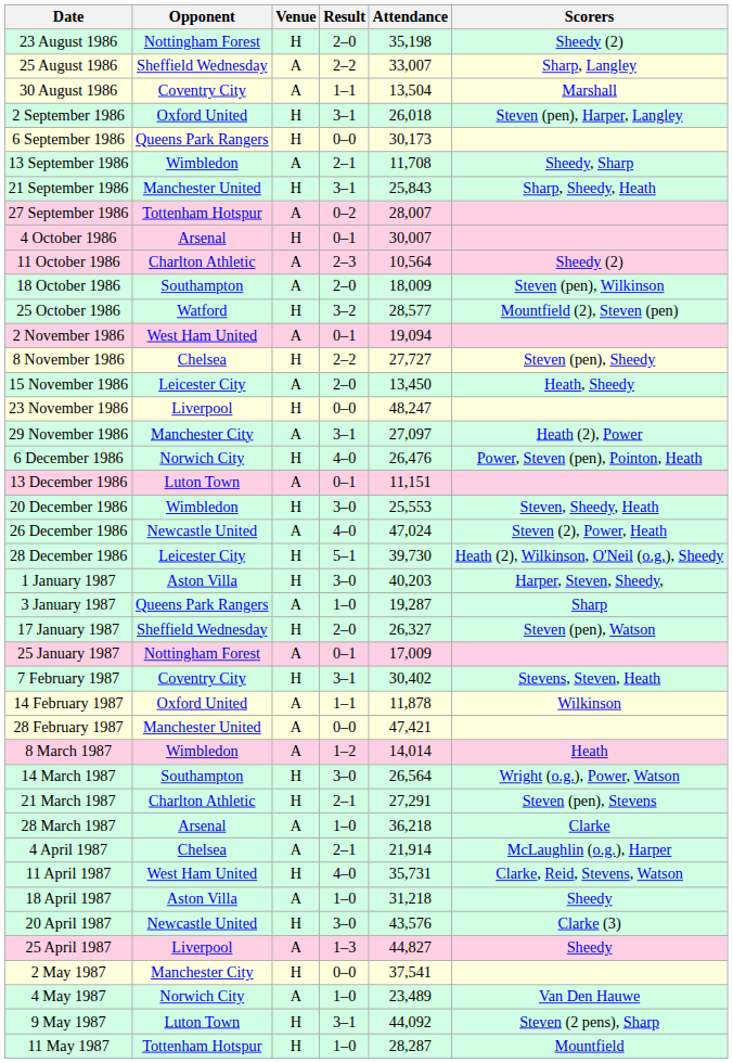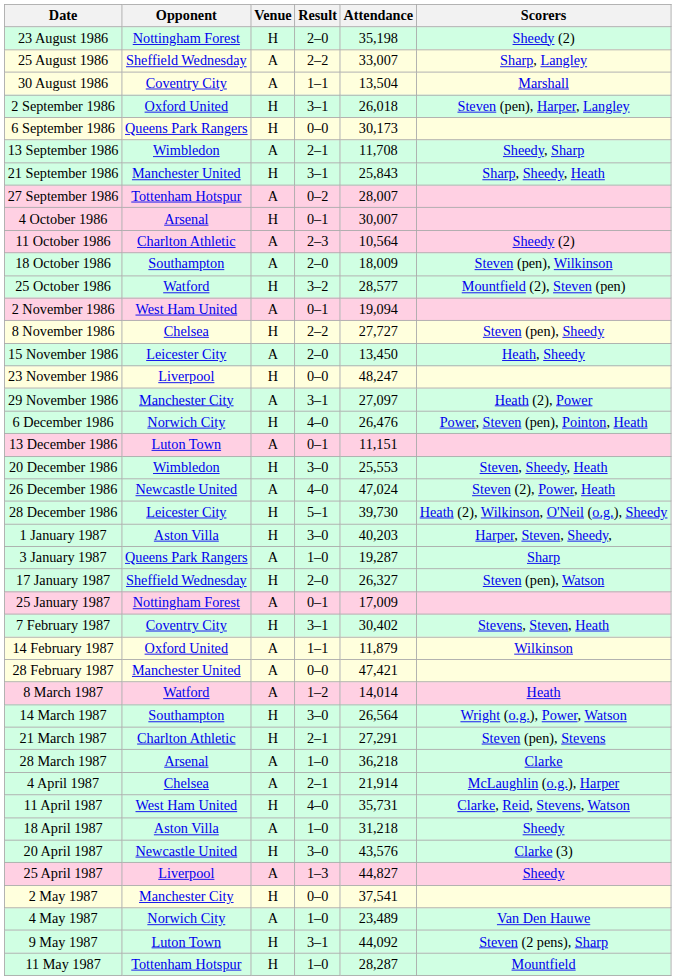 <table class="wikitable sortable" style="font-size:100%; text-align:center">
 <tr>
 <th>Date</th>
 <th>Opponent</th>
 <th>Venue</th>
 <th>Result</th>
 <th>Attendance</th>
 <th>Scorers</th>
 </tr>
 <tr style="background-color: #d0ffe3;">
 <td>23 August 1986</td>
 <td><a href='#'>Nottingham Forest</a></td>
 <td>H</td>
 <td>2–0</td>
 <td>35,198</td>
 <td><a href='#'>Sheedy</a> (2)</td>
 </tr>
 <tr style="background-color: #ffffdd;">
 <td>25 August 1986</td>
 <td><a href='#'>Sheffield Wednesday</a></td>
 <td>A</td>
 <td>2–2</td>
 <td>33,007</td>
 <td><a href='#'>Sharp</a>, <a href='#'>Langley</a></td>
 </tr>
 <tr style="background-color: #ffffdd;">
 <td>30 August 1986</td>
 <td><a href='#'>Coventry City</a></td>
 <td>A</td>
 <td>1–1</td>
 <td>13,504</td>
 <td><a href='#'>Marshall</a></td>
 </tr>
 <tr style="background-color: #d0ffe3;">
 <td>2 September 1986</td>
 <td><a href='#'>Oxford United</a></td>
 <td>H</td>
 <td>3–1</td>
 <td>26,018</td>
 <td><a href='#'>Steven</a> (pen),   <a href='#'>Harper</a>, <a href='#'>Langley</a></td>
 </tr>
 <tr style="background-color: #ffffdd;">
 <td>6 September 1986</td>
 <td><a href='#'>Queens Park Rangers</a></td>
 <td>H</td>
 <td>0–0</td>
 <td>30,173</td>
 <td></td>
 </tr>
 <tr style="background-color: #d0ffe3;">
 <td>13 September 1986</td>
 <td><a href='#'>Wimbledon</a></td>
 <td>A</td>
 <td>2–1</td>
 <td>11,708</td>
 <td><a href='#'>Sheedy</a>, <a href='#'>Sharp</a></td>
 </tr>
 <tr style="background-color: #d0ffe3;">
 <td>21 September 1986</td>
 <td><a href='#'>Manchester United</a></td>
 <td>H</td>
 <td>3–1</td>
 <td>25,843</td>
 <td><a href='#'>Sharp</a>, <a href='#'>Sheedy</a>, <a href='#'>Heath</a></td>
 </tr>
 <tr style="background-color: #ffd0e3;">
 <td>27 September 1986</td>
 <td><a href='#'>Tottenham Hotspur</a></td>
 <td>A</td>
 <td>0–2</td>
 <td>28,007</td>
 <td></td>
 </tr>
 <tr style="background-color: #ffd0e3;">
 <td>4 October 1986</td>
 <td><a href='#'>Arsenal</a></td>
 <td>H</td>
 <td>0–1</td>
 <td>30,007</td>
 <td></td>
 </tr>
 <tr style="background-color: #ffd0e3;">
 <td>11 October 1986</td>
 <td><a href='#'>Charlton Athletic</a></td>
 <td>A</td>
 <td>2–3</td>
 <td>10,564</td>
 <td><a href='#'>Sheedy</a> (2)</td>
 </tr>
 <tr style="background-color: #d0ffe3;">
 <td>18 October 1986</td>
 <td><a href='#'>Southampton</a></td>
 <td>A</td>
 <td>2–0</td>
 <td>18,009</td>
 <td><a href='#'>Steven</a> (pen), <a href='#'>Wilkinson</a></td>
 </tr>
 <tr style="background-color: #d0ffe3;">
 <td>25 October 1986</td>
 <td><a href='#'>Watford</a></td>
 <td>H</td>
 <td>3–2</td>
 <td>28,577</td>
 <td><a href='#'>Mountfield</a> (2), <a href='#'>Steven</a> (pen)</td>
 </tr>
 <tr style="background-color: #ffd0e3;">
 <td>2 November 1986</td>
 <td><a href='#'>West Ham United</a></td>
 <td>A</td>
 <td>0–1</td>
 <td>19,094</td>
 <td></td>
 </tr>
 <tr style="background-color: #ffffdd;">
 <td>8 November 1986</td>
 <td><a href='#'>Chelsea</a></td>
 <td>H</td>
 <td>2–2</td>
 <td>27,727</td>
 <td><a href='#'>Steven</a> (pen), <a href='#'>Sheedy</a></td>
 </tr>
 <tr style="background-color: #d0ffe3;">
 <td>15 November 1986</td>
 <td><a href='#'>Leicester City</a></td>
 <td>A</td>
 <td>2–0</td>
 <td>13,450</td>
 <td><a href='#'>Heath</a>, <a href='#'>Sheedy</a></td>
 </tr>
 <tr style="background-color: #ffffdd;">
 <td>23 November 1986</td>
 <td><a href='#'>Liverpool</a></td>
 <td>H</td>
 <td>0–0</td>
 <td>48,247</td>
 <td></td>
 </tr>
 <tr style="background-color: #d0ffe3;">
 <td>29 November 1986</td>
 <td><a href='#'>Manchester City</a></td>
 <td>A</td>
 <td>3–1</td>
 <td>27,097</td>
 <td><a href='#'>Heath</a> (2), <a href='#'>Power</a></td>
 </tr>
 <tr style="background-color: #d0ffe3;">
 <td>6 December 1986</td>
 <td><a href='#'>Norwich City</a></td>
 <td>H</td>
 <td>4–0</td>
 <td>26,476</td>
 <td><a href='#'>Power</a>, <a href='#'>Steven</a> (pen), <a href='#'>Pointon</a>, <a href='#'>Heath</a></td>
 </tr>
 <tr style="background-color: #ffd0e3;">
 <td>13 December 1986</td>
 <td><a href='#'>Luton Town</a></td>
 <td>A</td>
 <td>0–1</td>
 <td>11,151</td>
 <td></td>
 </tr>
 <tr style="background-color: #d0ffe3;">
 <td>20 December 1986</td>
 <td><a href='#'>Wimbledon</a></td>
 <td>H</td>
 <td>3–0</td>
 <td>25,553</td>
 <td><a href='#'>Steven</a>, <a href='#'>Sheedy</a>, <a href='#'>Heath</a></td>
 </tr>
 <tr style="background-color: #d0ffe3;">
 <td>26 December 1986</td>
 <td><a href='#'>Newcastle United</a></td>
 <td>A</td>
 <td>4–0</td>
 <td>47,024</td>
 <td><a href='#'>Steven</a> (2), <a href='#'>Power</a>, <a href='#'>Heath</a></td>
 </tr>
 <tr style="background-color: #d0ffe3;">
 <td>28 December 1986</td>
 <td><a href='#'>Leicester City</a></td>
 <td>H</td>
 <td>5–1</td>
 <td>39,730</td>
 <td><a href='#'>Heath</a> (2), <a href='#'>Wilkinson</a>, <a href='#'>O'Neil</a> (<a href='#'>o.g.</a>), <a href='#'>Sheedy</a></td>
 </tr>
 <tr style="background-color: #d0ffe3;">
 <td>1 January 1987</td>
 <td><a href='#'>Aston Villa</a></td>
 <td>H</td>
 <td>3–0</td>
 <td>40,203</td>
 <td><a href='#'>Harper</a>, <a href='#'>Steven</a>, <a href='#'>Sheedy</a>,</td>
 </tr>
 <tr style="background-color: #d0ffe3;">
 <td>3 January 1987</td>
 <td><a href='#'>Queens Park Rangers</a></td>
 <td>A</td>
 <td>1–0</td>
 <td>19,287</td>
 <td><a href='#'>Sharp</a></td>
 </tr>
 <tr style="background-color: #d0ffe3;">
 <td>17 January 1987</td>
 <td><a href='#'>Sheffield Wednesday</a></td>
 <td>H</td>
 <td>2–0</td>
 <td>26,327</td>
 <td><a href='#'>Steven</a> (pen), <a href='#'>Watson</a></td>
 </tr>
 <tr style="background-color: #ffd0e3;">
 <td>25 January 1987</td>
 <td><a href='#'>Nottingham Forest</a></td>
 <td>A</td>
 <td>0–1</td>
 <td>17,009</td>
 <td></td>
 </tr>
 <tr style="background-color: #d0ffe3;">
 <td>7 February 1987</td>
 <td><a href='#'>Coventry City</a></td>
 <td>H</td>
 <td>3–1</td>
 <td>30,402</td>
 <td><a href='#'>Stevens</a>, <a href='#'>Steven</a>, <a href='#'>Heath</a></td>
 </tr>
 <tr style="background-color: #ffffdd;">
 <td>14 February 1987</td>
 <td><a href='#'>Oxford United</a></td>
 <td>A</td>
 <td>1–1</td>
-<td>11,878</td>
+<td>11,879</td>
 <td><a href='#'>Wilkinson</a></td>
 </tr>
 <tr style="background-color: #ffffdd;">
 <td>28 February 1987</td>
 <td><a href='#'>Manchester United</a></td>
 <td>A</td>
 <td>0–0</td>
 <td>47,421</td>
 <td></td>
 </tr>
 <tr style="background-color: #ffd0e3;">
 <td>8 March 1987</td>
-<td><a href='#'>Wimbledon</a></td>
+<td><a href='#'>Watford</a></td>
 <td>A</td>
 <td>1–2</td>
 <td>14,014</td>
 <td><a href='#'>Heath</a></td>
 </tr>
 <tr style="background-color: #d0ffe3;">
 <td>14 March 1987</td>
 <td><a href='#'>Southampton</a></td>
 <td>H</td>
 <td>3–0</td>
 <td>26,564</td>
 <td><a href='#'>Wright</a> (<a href='#'>o.g.</a>), <a href='#'>Power</a>, <a href='#'>Watson</a></td>
 </tr>
 <tr style="background-color: #d0ffe3;">
 <td>21 March 1987</td>
 <td><a href='#'>Charlton Athletic</a></td>
 <td>H</td>
 <td>2–1</td>
 <td>27,291</td>
 <td><a href='#'>Steven</a> (pen), <a href='#'>Stevens</a></td>
 </tr>
 <tr style="background-color: #d0ffe3;">
 <td>28 March 1987</td>
 <td><a href='#'>Arsenal</a></td>
 <td>A</td>
 <td>1–0</td>
 <td>36,218</td>
 <td><a href='#'>Clarke</a></td>
 </tr>
 <tr style="background-color: #d0ffe3;">
 <td>4 April 1987</td>
 <td><a href='#'>Chelsea</a></td>
 <td>A</td>
 <td>2–1</td>
 <td>21,914</td>
 <td><a href='#'>McLaughlin</a> (<a href='#'>o.g.</a>), <a href='#'>Harper</a></td>
 </tr>
 <tr style="background-color: #d0ffe3;">
 <td>11 April 1987</td>
 <td><a href='#'>West Ham United</a></td>
 <td>H</td>
 <td>4–0</td>
 <td>35,731</td>
 <td><a href='#'>Clarke</a>, <a href='#'>Reid</a>, <a href='#'>Stevens</a>, <a href='#'>Watson</a></td>
 </tr>
 <tr style="background-color: #d0ffe3;">
 <td>18 April 1987</td>
 <td><a href='#'>Aston Villa</a></td>
 <td>A</td>
 <td>1–0</td>
 <td>31,218</td>
 <td><a href='#'>Sheedy</a></td>
 </tr>
 <tr style="background-color: #d0ffe3;">
 <td>20 April 1987</td>
 <td><a href='#'>Newcastle United</a></td>
 <td>H</td>
 <td>3–0</td>
 <td>43,576</td>
 <td><a href='#'>Clarke</a> (3)</td>
 </tr>
 <tr style="background-color: #ffd0e3;">
 <td>25 April 1987</td>
 <td><a href='#'>Liverpool</a></td>
 <td>A</td>
 <td>1–3</td>
 <td>44,827</td>
 <td><a href='#'>Sheedy</a></td>
 </tr>
 <tr style="background-color: #ffffdd;">
 <td>2 May 1987</td>
 <td><a href='#'>Manchester City</a></td>
 <td>H</td>
 <td>0–0</td>
 <td>37,541</td>
 <td></td>
 </tr>
 <tr style="background-color: #d0ffe3;">
 <td>4 May 1987</td>
 <td><a href='#'>Norwich City</a></td>
 <td>A</td>
 <td>1–0</td>
 <td>23,489</td>
 <td><a href='#'>Van Den Hauwe</a></td>
 </tr>
 <tr style="background-color: #d0ffe3;">
 <td>9 May 1987</td>
 <td><a href='#'>Luton Town</a></td>
 <td>H</td>
 <td>3–1</td>
 <td>44,092</td>
 <td><a href='#'>Steven</a> (2 pens), <a href='#'>Sharp</a></td>
 </tr>
 <tr style="background-color: #d0ffe3;">
 <td>11 May 1987</td>
 <td><a href='#'>Tottenham Hotspur</a></td>
 <td>H</td>
 <td>1–0</td>
 <td>28,287</td>
 <td><a href='#'>Mountfield</a></td>
 </tr>
 </table>
